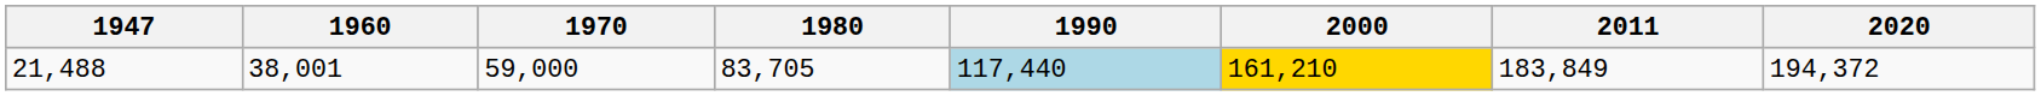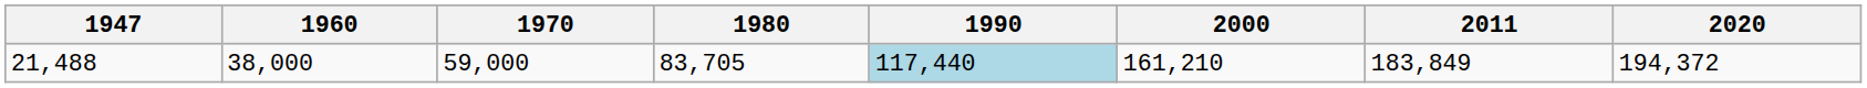 <table class="wikitable" style="width:80%;">
 <tr>
 <th>1947</th>
 <th>1960</th>
 <th>1970</th>
 <th>1980</th>
 <th>1990</th>
 <th>2000</th>
 <th>2011</th>
 <th>2020</th>
 </tr>
 <tr>
 <td>21,488</td>
-<td>38,001</td>
+<td>38,000</td>
 <td>59,000</td>
 <td>83,705</td>
 <td style="background: lightblue;">117,440</td>
-<td style="background: gold;">161,210</td>
+<td>161,210</td>
 <td>183,849</td>
 <td>194,372</td>
 </tr>
 </table>
